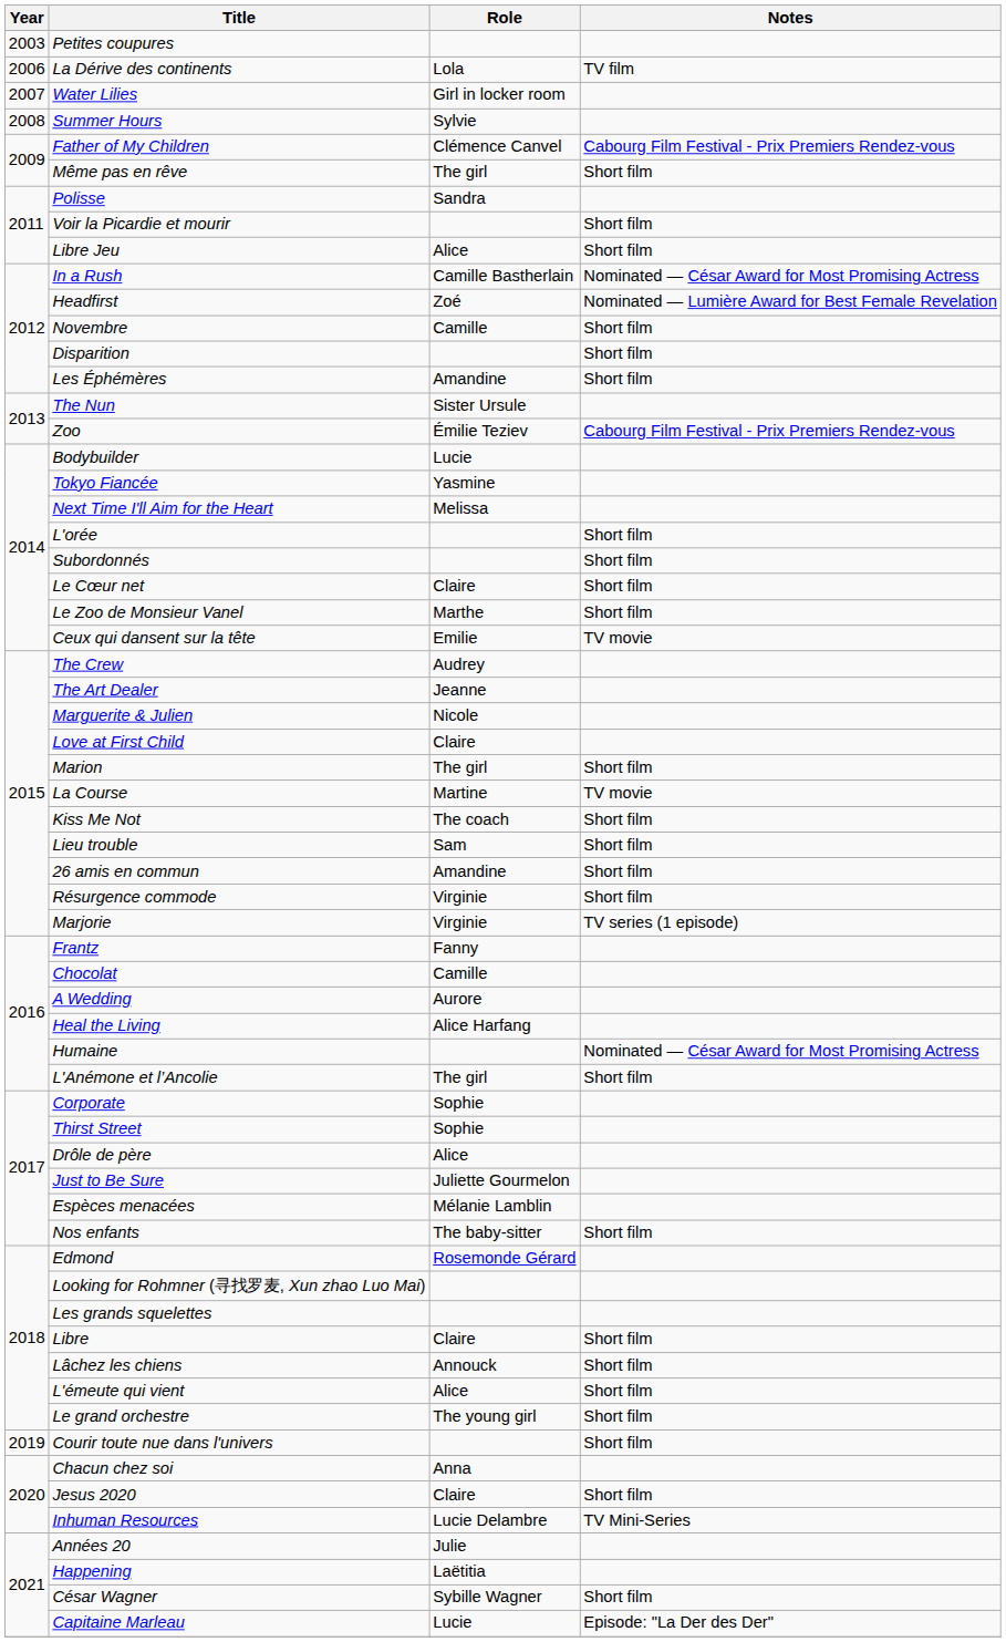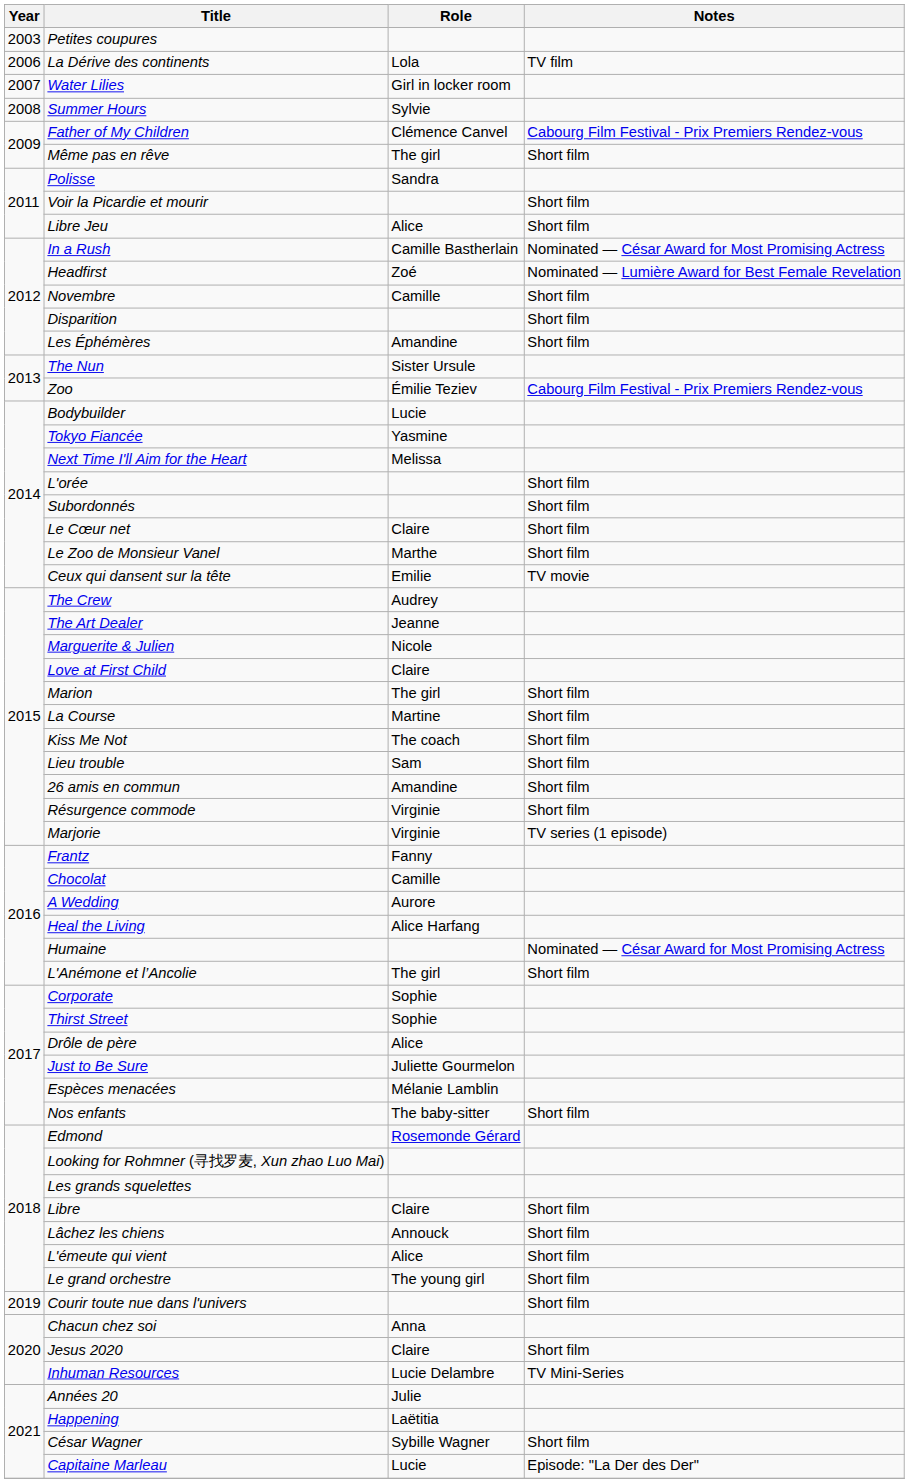 <table class="wikitable sortable">
 <tr>
 <th>Year</th>
 <th>Title</th>
 <th>Role</th>
 <th class="unsortable">Notes</th>
 </tr>
 <tr>
 <td>2003</td>
 <td><em>Petites coupures</em></td>
 <td></td>
 <td></td>
 </tr>
 <tr>
 <td>2006</td>
 <td><em>La Dérive des continents</em></td>
 <td>Lola</td>
 <td>TV film</td>
 </tr>
 <tr>
 <td>2007</td>
 <td><em><a href='#'>Water Lilies</a></em></td>
 <td>Girl in locker room</td>
 <td></td>
 </tr>
 <tr>
 <td>2008</td>
 <td><em><a href='#'>Summer Hours</a></em></td>
 <td>Sylvie</td>
 <td></td>
 </tr>
 <tr>
 <td rowspan=2>2009</td>
 <td><em><a href='#'>Father of My Children</a></em></td>
 <td>Clémence Canvel</td>
 <td><a href='#'>Cabourg Film Festival - Prix Premiers Rendez-vous</a></td>
 </tr>
 <tr>
 <td><em>Même pas en rêve</em></td>
 <td>The girl</td>
 <td>Short film</td>
 </tr>
 <tr>
 <td rowspan=3>2011</td>
 <td><em><a href='#'>Polisse</a></em></td>
 <td>Sandra</td>
 <td></td>
 </tr>
 <tr>
 <td><em>Voir la Picardie et mourir</em></td>
 <td></td>
 <td>Short film</td>
 </tr>
 <tr>
 <td><em>Libre Jeu</em></td>
 <td>Alice</td>
 <td>Short film</td>
 </tr>
 <tr>
 <td rowspan=5>2012</td>
 <td><em><a href='#'>In a Rush</a></em></td>
 <td>Camille Bastherlain</td>
 <td>Nominated — <a href='#'>César Award for Most Promising Actress</a></td>
 </tr>
 <tr>
 <td><em>Headfirst</em></td>
 <td>Zoé</td>
 <td>Nominated — <a href='#'>Lumière Award for Best Female Revelation</a></td>
 </tr>
 <tr>
 <td><em>Novembre</em></td>
 <td>Camille</td>
 <td>Short film</td>
 </tr>
 <tr>
 <td><em>Disparition</em></td>
 <td></td>
 <td>Short film</td>
 </tr>
 <tr>
 <td><em>Les Éphémères</em></td>
 <td>Amandine</td>
 <td>Short film</td>
 </tr>
 <tr>
 <td rowspan=2>2013</td>
 <td><em><a href='#'>The Nun</a></em></td>
 <td>Sister Ursule</td>
 <td></td>
 </tr>
 <tr>
 <td><em>Zoo</em></td>
 <td>Émilie Teziev</td>
 <td><a href='#'>Cabourg Film Festival - Prix Premiers Rendez-vous</a></td>
 </tr>
 <tr>
 <td rowspan=8>2014</td>
 <td><em>Bodybuilder</em></td>
 <td>Lucie</td>
 <td></td>
 </tr>
 <tr>
 <td><em><a href='#'>Tokyo Fiancée</a></em></td>
 <td>Yasmine</td>
 <td></td>
 </tr>
 <tr>
 <td><em><a href='#'>Next Time I'll Aim for the Heart</a></em></td>
 <td>Melissa</td>
 <td></td>
 </tr>
 <tr>
 <td><em>L'orée</em></td>
 <td></td>
 <td>Short film</td>
 </tr>
 <tr>
 <td><em>Subordonnés</em></td>
 <td></td>
 <td>Short film</td>
 </tr>
 <tr>
 <td><em>Le Cœur net</em></td>
 <td>Claire</td>
 <td>Short film</td>
 </tr>
 <tr>
 <td><em>Le Zoo de Monsieur Vanel</em></td>
 <td>Marthe</td>
 <td>Short film</td>
 </tr>
 <tr>
 <td><em>Ceux qui dansent sur la tête</em></td>
 <td>Emilie</td>
 <td>TV movie</td>
 </tr>
 <tr>
 <td rowspan=11>2015</td>
 <td><em><a href='#'>The Crew</a></em></td>
 <td>Audrey</td>
 <td></td>
 </tr>
 <tr>
 <td><em><a href='#'>The Art Dealer</a></em></td>
 <td>Jeanne</td>
 <td></td>
 </tr>
 <tr>
 <td><em><a href='#'>Marguerite & Julien</a></em></td>
 <td>Nicole</td>
 <td></td>
 </tr>
 <tr>
 <td><em><a href='#'>Love at First Child</a></em></td>
 <td>Claire</td>
 <td></td>
 </tr>
 <tr>
 <td><em>Marion</em></td>
 <td>The girl</td>
 <td>Short film</td>
 </tr>
 <tr>
 <td><em>La Course</em></td>
 <td>Martine</td>
-<td>TV movie</td>
+<td>Short film</td>
 </tr>
 <tr>
 <td><em>Kiss Me Not</em></td>
 <td>The coach</td>
 <td>Short film</td>
 </tr>
 <tr>
 <td><em>Lieu trouble</em></td>
 <td>Sam</td>
 <td>Short film</td>
 </tr>
 <tr>
 <td><em>26 amis en commun</em></td>
 <td>Amandine</td>
 <td>Short film</td>
 </tr>
 <tr>
 <td><em>Résurgence commode</em></td>
 <td>Virginie</td>
 <td>Short film</td>
 </tr>
 <tr>
 <td><em>Marjorie</em></td>
 <td>Virginie</td>
 <td>TV series (1 episode)</td>
 </tr>
 <tr>
 <td rowspan=6>2016</td>
 <td><em><a href='#'>Frantz</a></em></td>
 <td>Fanny</td>
 <td></td>
 </tr>
 <tr>
 <td><em><a href='#'>Chocolat</a></em></td>
 <td>Camille</td>
 <td></td>
 </tr>
 <tr>
 <td><em><a href='#'>A Wedding</a></em></td>
 <td>Aurore</td>
 <td></td>
 </tr>
 <tr>
 <td><em><a href='#'>Heal the Living</a></em></td>
 <td>Alice Harfang</td>
 <td></td>
 </tr>
 <tr>
 <td><em>Humaine</em></td>
 <td></td>
 <td>Nominated — <a href='#'>César Award for Most Promising Actress</a></td>
 </tr>
 <tr>
 <td><em>L'Anémone et l’Ancolie</em></td>
 <td>The girl</td>
 <td>Short film</td>
 </tr>
 <tr>
 <td rowspan=6>2017</td>
 <td><em><a href='#'>Corporate</a></em></td>
 <td>Sophie</td>
 <td></td>
 </tr>
 <tr>
 <td><em><a href='#'>Thirst Street</a></em></td>
 <td>Sophie</td>
 <td></td>
 </tr>
 <tr>
 <td><em>Drôle de père</em></td>
 <td>Alice</td>
 <td></td>
 </tr>
 <tr>
 <td><em><a href='#'>Just to Be Sure</a></em></td>
 <td>Juliette Gourmelon</td>
 <td></td>
 </tr>
 <tr>
 <td><em>Espèces menacées</em></td>
 <td>Mélanie Lamblin</td>
 <td></td>
 </tr>
 <tr>
 <td><em>Nos enfants</em></td>
 <td>The baby-sitter</td>
 <td>Short film</td>
 </tr>
 <tr>
 <td rowspan=7>2018</td>
 <td><em>Edmond</em></td>
 <td><a href='#'>Rosemonde Gérard</a></td>
 <td></td>
 </tr>
 <tr>
 <td><em>Looking for Rohmner</em> (寻找罗麦, <em>Xun zhao Luo Mai</em>)</td>
 <td></td>
 <td></td>
 </tr>
 <tr>
 <td><em>Les grands squelettes</em></td>
 <td></td>
 <td></td>
 </tr>
 <tr>
 <td><em>Libre</em></td>
 <td>Claire</td>
 <td>Short film</td>
 </tr>
 <tr>
 <td><em>Lâchez les chiens</em></td>
 <td>Annouck</td>
 <td>Short film</td>
 </tr>
 <tr>
 <td><em>L'émeute qui vient</em></td>
 <td>Alice</td>
 <td>Short film</td>
 </tr>
 <tr>
 <td><em>Le grand orchestre</em></td>
 <td>The young girl</td>
 <td>Short film</td>
 </tr>
 <tr>
 <td>2019</td>
 <td><em>Courir toute nue dans l'univers</em></td>
 <td></td>
 <td>Short film</td>
 </tr>
 <tr>
 <td rowspan=3>2020</td>
 <td><em>Chacun chez soi</em></td>
 <td>Anna</td>
 <td></td>
 </tr>
 <tr>
 <td><em>Jesus 2020</em></td>
 <td>Claire</td>
 <td>Short film</td>
 </tr>
 <tr>
 <td><em><a href='#'>Inhuman Resources</a></em></td>
 <td>Lucie Delambre</td>
 <td>TV Mini-Series</td>
 </tr>
 <tr>
 <td rowspan="4">2021</td>
 <td><em>Années 20</em></td>
 <td>Julie</td>
 <td></td>
 </tr>
 <tr>
 <td><em><a href='#'>Happening</a></em></td>
 <td>Laëtitia</td>
 <td></td>
 </tr>
 <tr>
 <td><em>César Wagner</em></td>
 <td>Sybille Wagner</td>
 <td>Short film</td>
 </tr>
 <tr>
 <td><em><a href='#'>Capitaine Marleau</a></em></td>
 <td>Lucie</td>
 <td>Episode: "La Der des Der"</td>
 </tr>
 <tr>
 </tr>
 </table>
